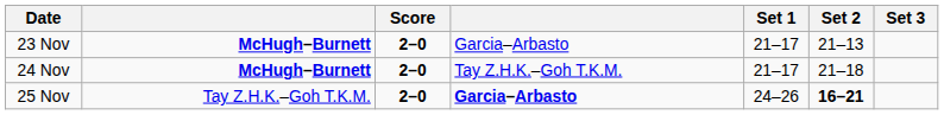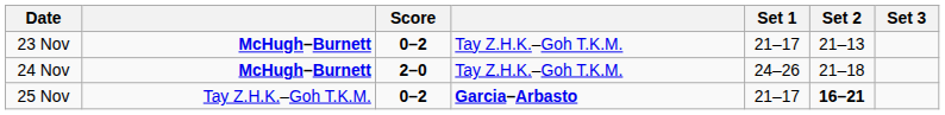 <table class="wikitable" style="text-align: center; font-size:90% ">
 <tr>
 <th width="60">Date</th>
 <th align="right" width="250"></th>
 <th width="60">Score</th>
 <th align="left" width="250"></th>
 <th width="50">Set 1</th>
 <th width="50">Set 2</th>
 <th width="50">Set 3</th>
 </tr>
 <tr>
 <td>23 Nov</td>
 <td align=right><strong><a href='#'>McHugh</a>–<a href='#'>Burnett</a> </strong></td>
-<td align=center><strong>2–0</strong></td>
-<td align=left> <a href='#'>Garcia</a>–<a href='#'>Arbasto</a></td>
+<td align=center><strong>0–2</strong></td>
+<td align=left> <a href='#'>Tay Z.H.K.</a>–<a href='#'>Goh T.K.M.</a></td>
 <td>21–17</td>
 <td>21–13</td>
 <td></td>
 </tr>
 <tr>
 <td>24 Nov</td>
 <td align=right><strong><a href='#'>McHugh</a>–<a href='#'>Burnett</a> </strong></td>
 <td align=center><strong>2–0</strong></td>
 <td align=left> <a href='#'>Tay Z.H.K.</a>–<a href='#'>Goh T.K.M.</a></td>
-<td>21–17</td>
+<td>24–26</td>
 <td>21–18</td>
 <td></td>
 </tr>
 <tr>
 <td>25 Nov</td>
 <td align=right><a href='#'>Tay Z.H.K.</a>–<a href='#'>Goh T.K.M.</a> </td>
-<td align=center><strong>2–0</strong></td>
+<td align=center><strong>0–2</strong></td>
 <td align=left><strong> <a href='#'>Garcia</a>–<a href='#'>Arbasto</a></strong></td>
-<td>24–26</td>
+<td>21–17</td>
 <td><strong>16–21</strong></td>
 <td></td>
 </tr>
 </table>
